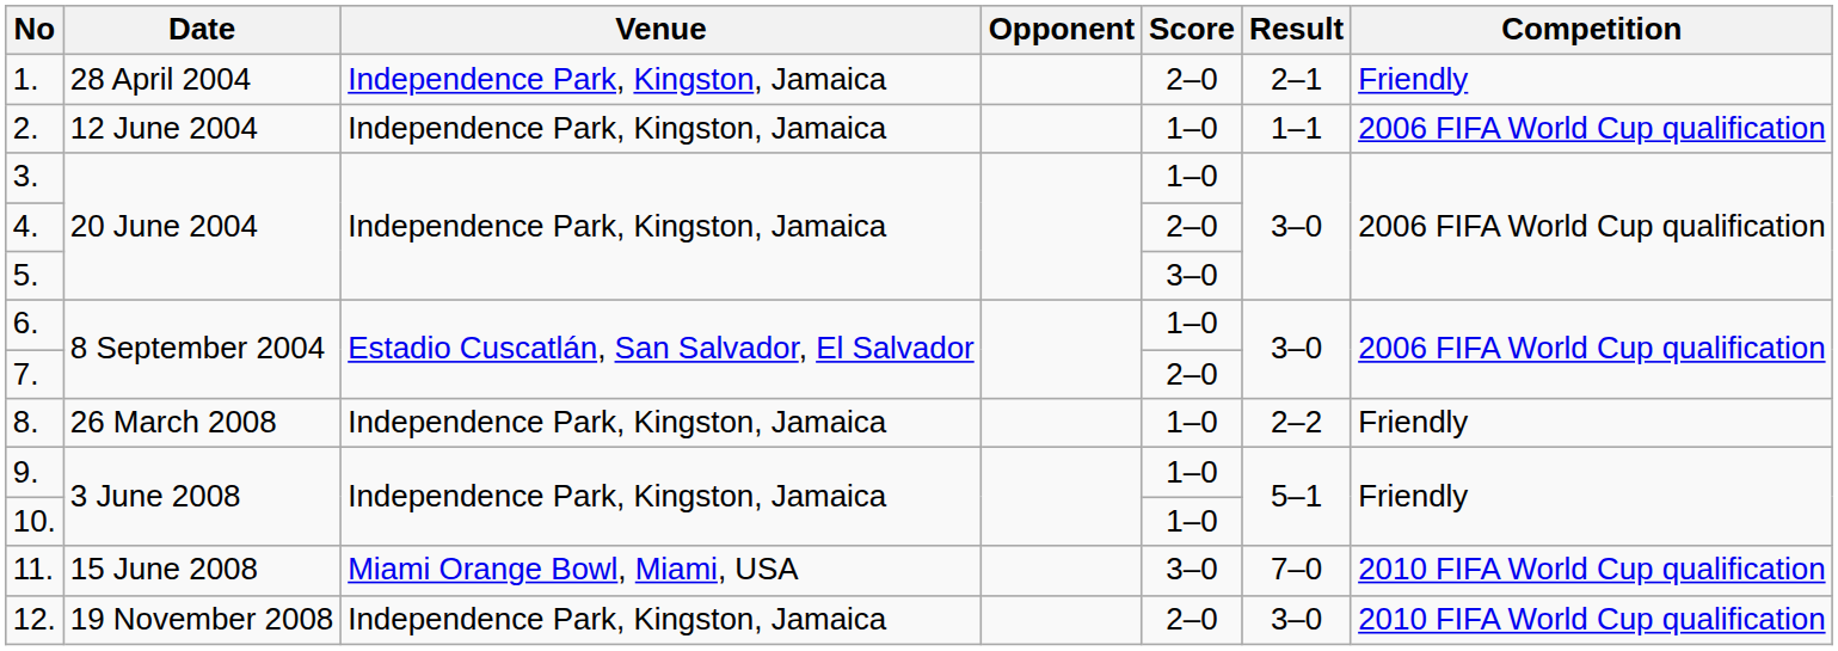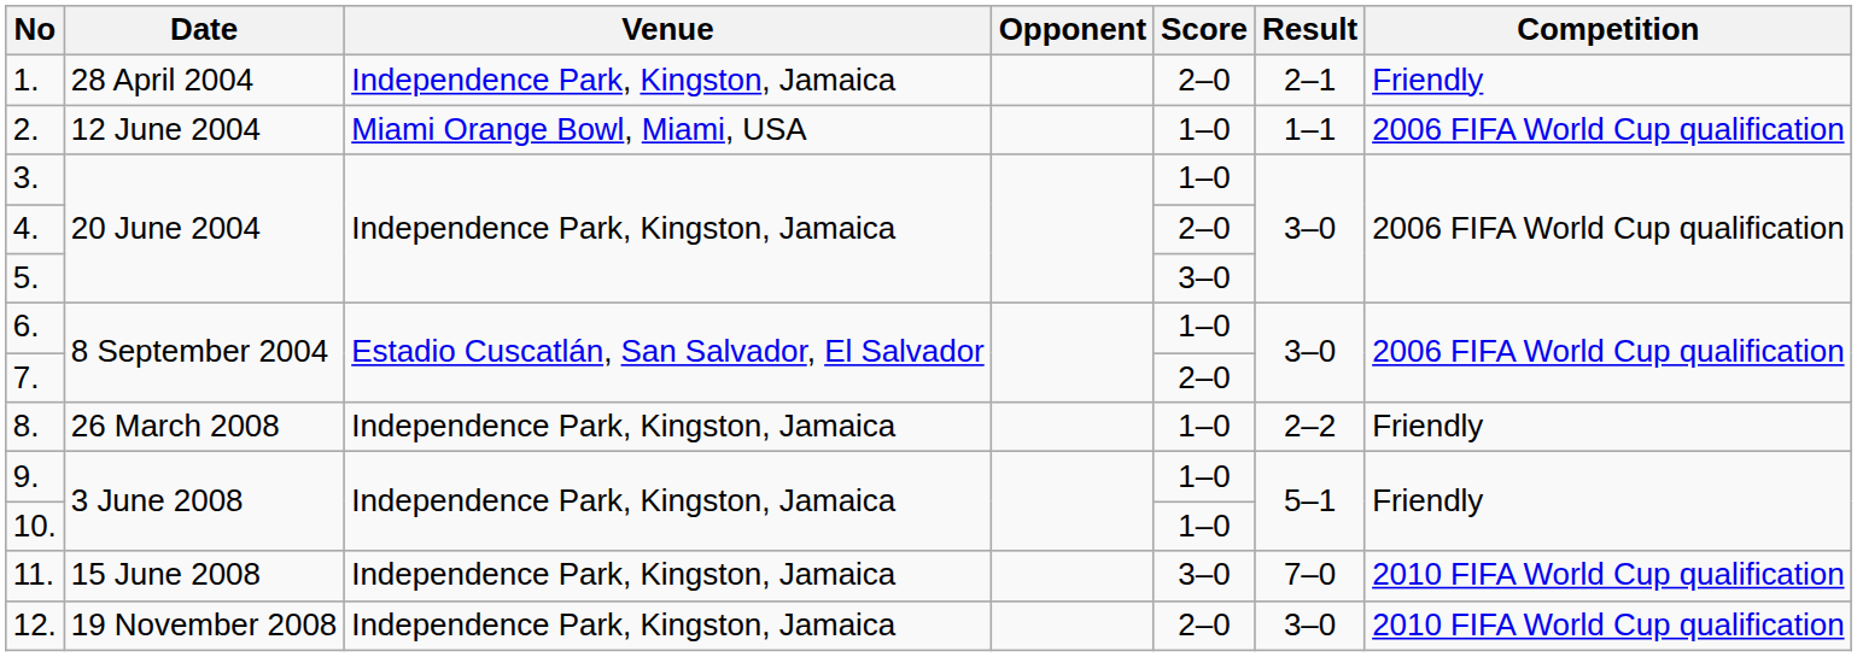 <table class="wikitable">
 <tr>
 <th>No</th>
 <th>Date</th>
 <th>Venue</th>
 <th>Opponent</th>
 <th>Score</th>
 <th>Result</th>
 <th>Competition</th>
 </tr>
 <tr>
 <td>1.</td>
 <td>28 April 2004</td>
 <td><a href='#'>Independence Park</a>, <a href='#'>Kingston</a>, Jamaica</td>
 <td></td>
 <td align="center">2–0</td>
 <td align="center">2–1</td>
 <td><a href='#'>Friendly</a></td>
 </tr>
 <tr>
 <td>2.</td>
 <td>12 June 2004</td>
-<td>Independence Park, Kingston, Jamaica</td>
+<td><a href='#'>Miami Orange Bowl</a>, <a href='#'>Miami</a>, USA</td>
 <td></td>
 <td align="center">1–0</td>
 <td align="center">1–1</td>
 <td><a href='#'>2006 FIFA World Cup qualification</a></td>
 </tr>
 <tr>
 <td>3.</td>
 <td rowspan="3">20 June 2004</td>
 <td rowspan="3">Independence Park, Kingston, Jamaica</td>
 <td rowspan="3"></td>
 <td align="center">1–0</td>
 <td rowspan="3" style="text-align:center">3–0</td>
 <td rowspan="3">2006 FIFA World Cup qualification</td>
 </tr>
 <tr>
 <td>4.</td>
 <td align="center">2–0</td>
 </tr>
 <tr>
 <td>5.</td>
 <td align="center">3–0</td>
 </tr>
 <tr>
 <td>6.</td>
 <td rowspan="2">8 September 2004</td>
 <td rowspan="2"><a href='#'>Estadio Cuscatlán</a>, <a href='#'>San Salvador</a>, <a href='#'>El Salvador</a></td>
 <td rowspan="2"></td>
 <td align="center">1–0</td>
 <td rowspan="2" style="text-align:center">3–0</td>
 <td rowspan="2"><a href='#'>2006 FIFA World Cup qualification</a></td>
 </tr>
 <tr>
 <td>7.</td>
 <td align="center">2–0</td>
 </tr>
 <tr>
 <td>8.</td>
 <td>26 March 2008</td>
 <td>Independence Park, Kingston, Jamaica</td>
 <td></td>
 <td align="center">1–0</td>
 <td align="center">2–2</td>
 <td>Friendly</td>
 </tr>
 <tr>
 <td>9.</td>
 <td rowspan="2">3 June 2008</td>
 <td rowspan="2">Independence Park, Kingston, Jamaica</td>
 <td rowspan="2"></td>
 <td align="center">1–0</td>
 <td rowspan="2" style="text-align:center">5–1</td>
 <td rowspan="2">Friendly</td>
 </tr>
 <tr>
 <td>10.</td>
 <td align="center">1–0</td>
 </tr>
 <tr>
 <td>11.</td>
 <td>15 June 2008</td>
-<td><a href='#'>Miami Orange Bowl</a>, <a href='#'>Miami</a>, USA</td>
+<td>Independence Park, Kingston, Jamaica</td>
 <td></td>
 <td align="center">3–0</td>
 <td align="center">7–0</td>
 <td><a href='#'>2010 FIFA World Cup qualification</a></td>
 </tr>
 <tr>
 <td>12.</td>
 <td>19 November 2008</td>
 <td>Independence Park, Kingston, Jamaica</td>
 <td></td>
 <td align="center">2–0</td>
 <td align="center">3–0</td>
 <td><a href='#'>2010 FIFA World Cup qualification</a></td>
 </tr>
 </table>
